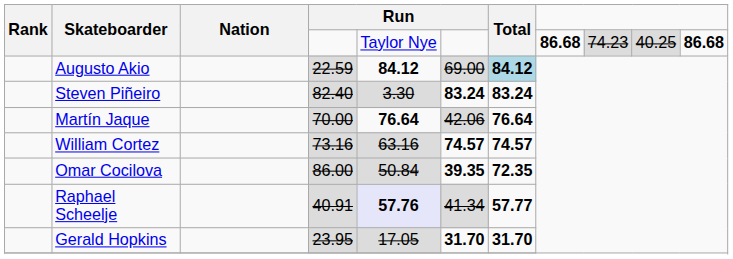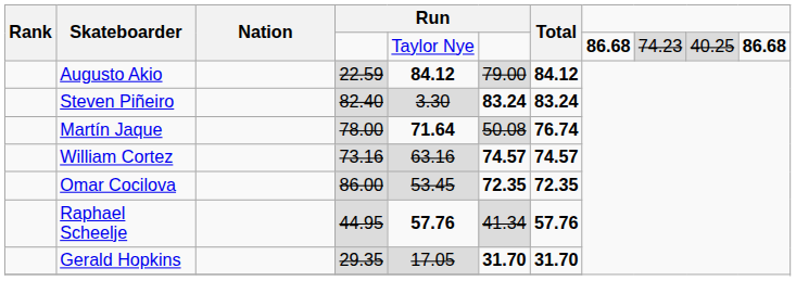 <table class="wikitable sortable" style="text-align:center">
 <tr>
 <th rowspan="2" width="30">Rank</th>
 <th rowspan="2" width="120">Skateboarder</th>
 <th rowspan="2" width="120">Nation</th>
 <th colspan="3">Run</th>
 <th rowspan="2" width="30">Total</th>
 </tr>
 <tr>
 <td></td>
 <td align=left><a href='#'>Taylor Nye</a></td>
 <td align=left></td>
 <td><strong>86.68</strong></td>
 <td bgcolor="gainsboro"><s>74.23</s></td>
 <td bgcolor="gainsboro"><s>40.25</s></td>
 <td><strong>86.68</strong></td>
 </tr>
 <tr>
 <td></td>
 <td align=left><a href='#'>Augusto Akio</a></td>
 <td align=left></td>
 <td bgcolor="gainsboro"><s>22.59</s></td>
 <td><strong>84.12</strong></td>
-<td bgcolor="gainsboro"><s>69.00</s></td>
-<td style="background: lightblue;"><strong>84.12</strong></td>
+<td bgcolor="gainsboro"><s>79.00</s></td>
+<td><strong>84.12</strong></td>
 </tr>
 <tr>
 <td></td>
 <td align=left><a href='#'>Steven Piñeiro</a></td>
 <td align=left></td>
 <td bgcolor="gainsboro"><s>82.40</s></td>
 <td bgcolor="gainsboro"><s>3.30</s></td>
 <td><strong>83.24</strong></td>
 <td><strong>83.24</strong></td>
 </tr>
 <tr>
 <td></td>
 <td align=left><a href='#'>Martín Jaque</a></td>
 <td align=left></td>
-<td bgcolor="gainsboro"><s>70.00</s></td>
-<td><strong>76.64</strong></td>
-<td bgcolor="gainsboro"><s>42.06</s></td>
-<td><strong>76.64</strong></td>
+<td bgcolor="gainsboro"><s>78.00</s></td>
+<td><strong>71.64</strong></td>
+<td bgcolor="gainsboro"><s>50.08</s></td>
+<td><strong>76.74</strong></td>
 </tr>
 <tr>
 <td></td>
 <td align=left><a href='#'>William Cortez</a></td>
 <td align=left></td>
 <td bgcolor="gainsboro"><s>73.16</s></td>
 <td bgcolor="gainsboro"><s>63.16</s></td>
 <td><strong>74.57</strong></td>
 <td><strong>74.57</strong></td>
 </tr>
 <tr>
 <td></td>
 <td align=left><a href='#'>Omar Cocilova</a></td>
 <td align=left></td>
 <td bgcolor="gainsboro"><s>86.00</s></td>
-<td bgcolor="gainsboro"><s>50.84</s></td>
-<td><strong>39.35</strong></td>
+<td bgcolor="gainsboro"><s>53.45</s></td>
+<td><strong>72.35</strong></td>
 <td><strong>72.35</strong></td>
 </tr>
 <tr>
 <td></td>
 <td align=left><a href='#'>Raphael Scheelje</a></td>
 <td align=left></td>
-<td bgcolor="gainsboro"><s>40.91</s></td>
-<td style="background: lavender;"><strong>57.76</strong></td>
+<td bgcolor="gainsboro"><s>44.95</s></td>
+<td><strong>57.76</strong></td>
 <td bgcolor="gainsboro"><s>41.34</s></td>
-<td><strong>57.77</strong></td>
+<td><strong>57.76</strong></td>
 </tr>
 <tr>
 <td></td>
 <td align=left><a href='#'>Gerald Hopkins</a></td>
 <td align=left></td>
-<td bgcolor="gainsboro"><s>23.95</s></td>
+<td bgcolor="gainsboro"><s>29.35</s></td>
 <td bgcolor="gainsboro"><s>17.05</s></td>
 <td><strong>31.70</strong></td>
 <td><strong>31.70</strong></td>
 </tr>
 <tr>
 </tr>
 </table>
